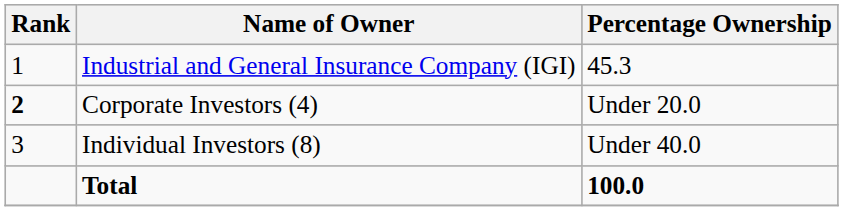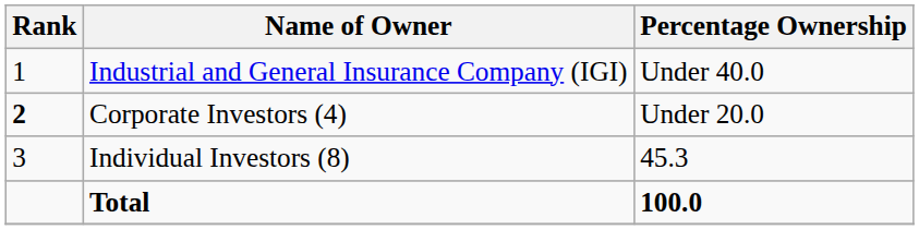 <table class="wikitable sortable" style="margin-left:auto;margin-right:auto">
 <tr>
 <th style="width:2em;">Rank</th>
 <th>Name of Owner</th>
 <th>Percentage Ownership</th>
 </tr>
 <tr>
 <td>1</td>
 <td><a href='#'>Industrial and General Insurance Company</a> (IGI)</td>
-<td>45.3</td>
+<td>Under 40.0</td>
 </tr>
 <tr>
 <td><strong>2</strong></td>
 <td>Corporate Investors (4)</td>
 <td>Under 20.0</td>
 </tr>
 <tr>
 <td>3</td>
 <td>Individual Investors (8)</td>
-<td>Under 40.0</td>
+<td>45.3</td>
 </tr>
 <tr>
 <td></td>
 <td><strong>Total</strong></td>
 <td><strong>100.0</strong></td>
 </tr>
 <tr>
 </tr>
 </table>
